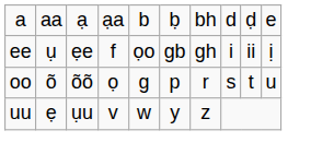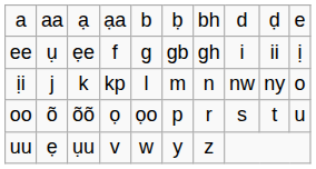 <table class="wikitable" style="text-align: center;">
 <tr>
 <td>a</td>
 <td>aa</td>
 <td>ạ</td>
 <td>ạa</td>
 <td>b</td>
 <td>ḅ</td>
 <td>bh</td>
 <td>d</td>
 <td>ḍ</td>
 <td>e</td>
 </tr>
 <tr>
 <td>ee</td>
 <td>ụ</td>
 <td>ẹe</td>
 <td>f</td>
-<td>ọo</td>
+<td>g</td>
 <td>gb</td>
 <td>gh</td>
 <td>i</td>
 <td>ii</td>
 <td>ị</td>
 </tr>
 <tr>
+<td>ịi</td>
+<td>j</td>
+<td>k</td>
+<td>kp</td>
+<td>l</td>
+<td>m</td>
+<td>n</td>
+<td>nw</td>
+<td>ny</td>
+<td>o</td>
+</tr>
+<tr>
 <td>oo</td>
 <td>õ</td>
 <td>õõ</td>
 <td>ọ</td>
-<td>g</td>
+<td>ọo</td>
 <td>p</td>
 <td>r</td>
 <td>s</td>
 <td>t</td>
 <td>u</td>
 </tr>
 <tr>
 <td>uu</td>
 <td>ẹ</td>
 <td>ụu</td>
 <td>v</td>
 <td>w</td>
 <td>y</td>
 <td>z</td>
 </tr>
 </table>
